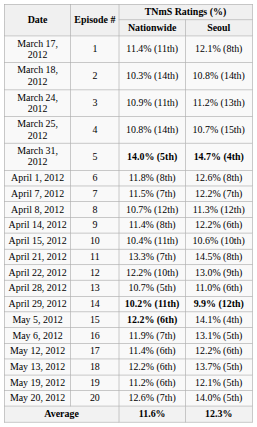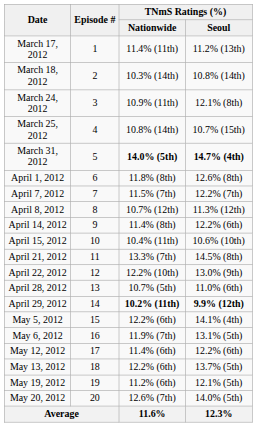 <table class="wikitable" style="text-align: center">
 <tr>
 <td style="background:#f0f0f0;" rowspan="2" width="100"><strong>Date</strong></td>
 <td style="background:#f0f0f0;" rowspan="2" width="70"><strong>Episode #</strong></td>
 <td style="background:#f0f0f0;" colspan="2"><strong>TNmS Ratings (%)</strong></td>
 </tr>
 <tr>
 <td style="background:#f0f0f0;" width="100"><strong>Nationwide</strong></td>
 <td style="background:#f0f0f0;" width="100"><strong>Seoul</strong></td>
 </tr>
 <tr>
 <td>March 17, 2012</td>
 <td>1</td>
 <td>11.4% (11th)</td>
-<td>12.1% (8th)</td>
+<td>11.2% (13th)</td>
 </tr>
 <tr>
 <td>March 18, 2012</td>
 <td>2</td>
 <td>10.3% (14th)</td>
 <td>10.8% (14th)</td>
 </tr>
 <tr>
 <td>March 24, 2012</td>
 <td>3</td>
 <td>10.9% (11th)</td>
-<td>11.2% (13th)</td>
+<td>12.1% (8th)</td>
 </tr>
 <tr>
 <td>March 25, 2012</td>
 <td>4</td>
 <td>10.8% (14th)</td>
 <td>10.7% (15th)</td>
 </tr>
 <tr>
 <td>March 31, 2012</td>
 <td>5</td>
 <td><span><strong>14.0% (5th)</strong></span></td>
 <td><span><strong>14.7% (4th)</strong></span></td>
 </tr>
 <tr>
 <td>April 1, 2012</td>
 <td>6</td>
 <td>11.8% (8th)</td>
 <td>12.6% (8th)</td>
 </tr>
 <tr>
 <td>April 7, 2012</td>
 <td>7</td>
 <td>11.5% (7th)</td>
 <td>12.2% (7th)</td>
 </tr>
 <tr>
 <td>April 8, 2012</td>
 <td>8</td>
 <td>10.7% (12th)</td>
 <td>11.3% (12th)</td>
 </tr>
 <tr>
 <td>April 14, 2012</td>
 <td>9</td>
 <td>11.4% (8th)</td>
 <td>12.2% (6th)</td>
 </tr>
 <tr>
 <td>April 15, 2012</td>
 <td>10</td>
 <td>10.4% (11th)</td>
 <td>10.6% (10th)</td>
 </tr>
 <tr>
 <td>April 21, 2012</td>
 <td>11</td>
 <td>13.3% (7th)</td>
 <td>14.5% (8th)</td>
 </tr>
 <tr>
 <td>April 22, 2012</td>
 <td>12</td>
 <td>12.2% (10th)</td>
 <td>13.0% (9th)</td>
 </tr>
 <tr>
 <td>April 28, 2012</td>
 <td>13</td>
 <td>10.7% (5th)</td>
 <td>11.0% (6th)</td>
 </tr>
 <tr>
 <td>April 29, 2012</td>
 <td>14</td>
 <td><span><strong>10.2% (11th)</strong></span></td>
 <td><span><strong>9.9% (12th)</strong></span></td>
 </tr>
 <tr>
 <td>May 5, 2012</td>
 <td>15</td>
-<td><strong>12.2% (6th)</strong></td>
+<td>12.2% (6th)</td>
 <td>14.1% (4th)</td>
 </tr>
 <tr>
 <td>May 6, 2012</td>
 <td>16</td>
 <td>11.9% (7th)</td>
 <td>13.1% (5th)</td>
 </tr>
 <tr>
 <td>May 12, 2012</td>
 <td>17</td>
 <td>11.4% (6th)</td>
 <td>12.2% (6th)</td>
 </tr>
 <tr>
 <td>May 13, 2012</td>
 <td>18</td>
 <td>12.2% (6th)</td>
 <td>13.7% (5th)</td>
 </tr>
 <tr>
 <td>May 19, 2012</td>
 <td>19</td>
 <td>11.2% (6th)</td>
 <td>12.1% (5th)</td>
 </tr>
 <tr>
 <td>May 20, 2012</td>
 <td>20</td>
 <td>12.6% (7th)</td>
 <td>14.0% (5th)</td>
 </tr>
 <tr>
 <th colspan=2>Average</th>
 <th>11.6%</th>
 <th>12.3%</th>
 </tr>
 </table>
